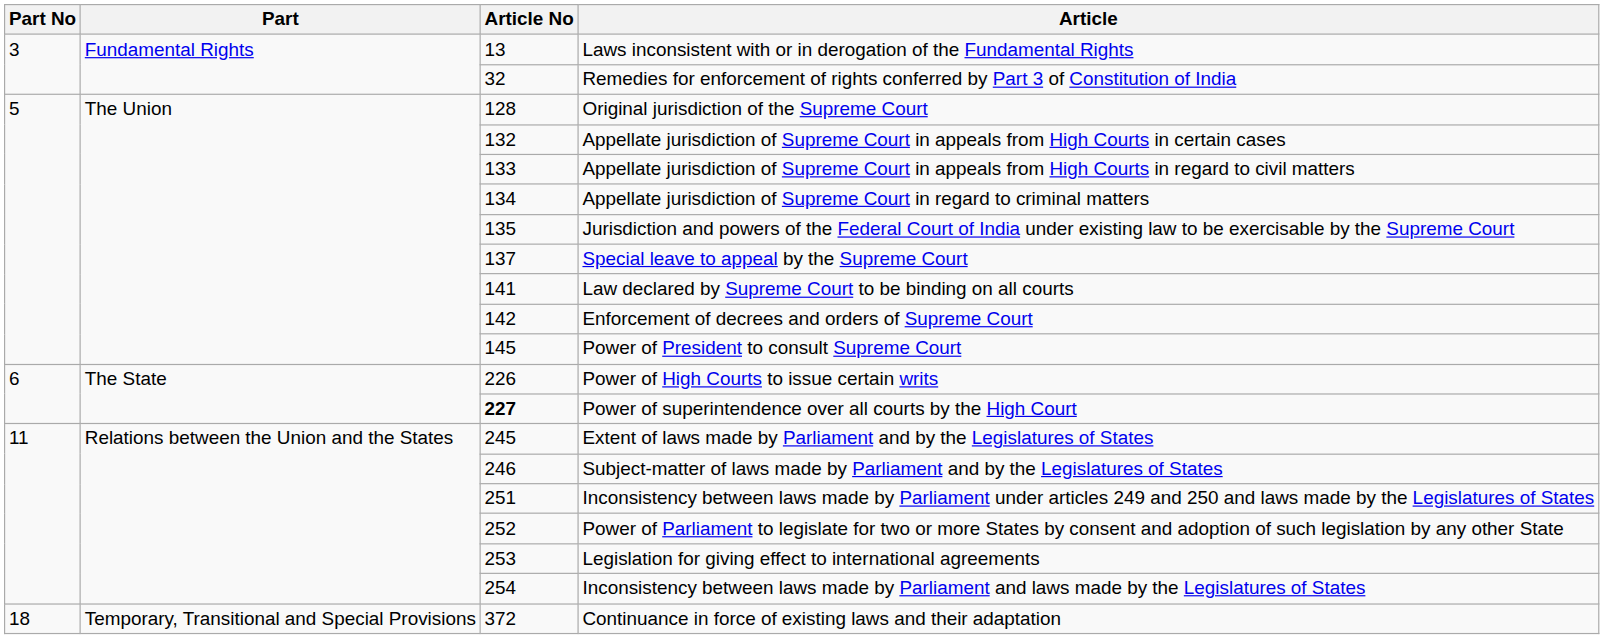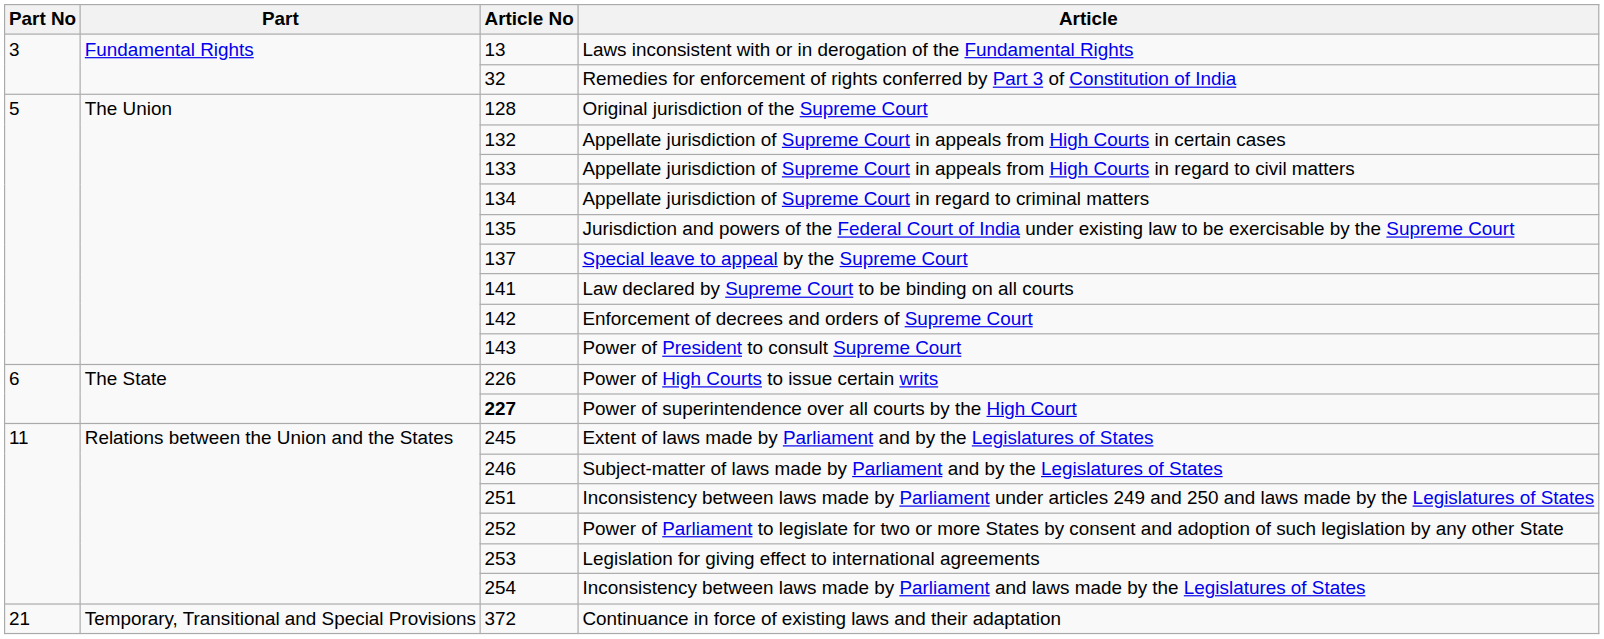 <table class="wikitable">
 <tr>
 <th>Part No</th>
 <th>Part</th>
 <th>Article No</th>
 <th>Article</th>
 </tr>
 <tr style="vertical-align: top;">
 <td rowspan="2">3</td>
 <td rowspan="2"><a href='#'>Fundamental Rights</a></td>
 <td>13</td>
 <td>Laws inconsistent with or in derogation of the <a href='#'>Fundamental Rights</a></td>
 </tr>
 <tr style="vertical-align: top;">
 <td>32</td>
 <td>Remedies for enforcement of rights conferred by <a href='#'>Part 3</a> of <a href='#'>Constitution of India</a></td>
 </tr>
 <tr style="vertical-align: top;">
 <td rowspan="9">5</td>
 <td rowspan="9">The Union</td>
 <td>128</td>
 <td>Original jurisdiction of the <a href='#'>Supreme Court</a></td>
 </tr>
 <tr style="vertical-align: top;">
 <td>132</td>
 <td>Appellate jurisdiction of <a href='#'>Supreme Court</a> in appeals from <a href='#'>High Courts</a> in certain cases</td>
 </tr>
 <tr style="vertical-align: top;">
 <td>133</td>
 <td>Appellate jurisdiction of <a href='#'>Supreme Court</a> in appeals from <a href='#'>High Courts</a> in regard to civil matters</td>
 </tr>
 <tr style="vertical-align: top;">
 <td>134</td>
 <td>Appellate jurisdiction of <a href='#'>Supreme Court</a> in regard to criminal matters</td>
 </tr>
 <tr style="vertical-align: top;">
 <td>135</td>
 <td>Jurisdiction and powers of the <a href='#'>Federal Court of India</a> under existing law to be exercisable by the <a href='#'>Supreme Court</a></td>
 </tr>
 <tr style="vertical-align: top;">
 <td>137</td>
 <td><a href='#'>Special leave to appeal</a> by the <a href='#'>Supreme Court</a></td>
 </tr>
 <tr>
 <td>141</td>
 <td>Law declared by <a href='#'>Supreme Court</a> to be binding on all courts</td>
 </tr>
 <tr style="vertical-align: top;">
 <td>142</td>
 <td>Enforcement of decrees and orders of <a href='#'>Supreme Court</a></td>
 </tr>
 <tr style="vertical-align: top;">
-<td>145</td>
+<td>143</td>
 <td>Power of <a href='#'>President</a> to consult <a href='#'>Supreme Court</a></td>
 </tr>
 <tr style="vertical-align: top;">
 <td rowspan="2">6</td>
 <td rowspan="2">The State</td>
 <td>226</td>
 <td>Power of <a href='#'>High Courts</a> to issue certain <a href='#'>writs</a></td>
 </tr>
 <tr style="vertical-align: top;">
 <td><strong>227</strong></td>
 <td>Power of superintendence over all courts by the <a href='#'>High Court</a></td>
 </tr>
 <tr style="vertical-align: top;">
 <td rowspan="6">11</td>
 <td rowspan="6">Relations between the Union and the States</td>
 <td>245</td>
 <td>Extent of laws made by <a href='#'>Parliament</a> and by the <a href='#'>Legislatures of States</a></td>
 </tr>
 <tr style="vertical-align: top;">
 <td>246</td>
 <td>Subject-matter of laws made by <a href='#'>Parliament</a> and by the <a href='#'>Legislatures of States</a></td>
 </tr>
 <tr style="vertical-align: top;">
 <td>251</td>
 <td>Inconsistency between laws made by <a href='#'>Parliament</a> under articles 249 and 250 and laws made by the <a href='#'>Legislatures of States</a></td>
 </tr>
 <tr style="vertical-align: top;">
 <td>252</td>
 <td>Power of <a href='#'>Parliament</a> to legislate for two or more States by consent and adoption of such legislation by any other State</td>
 </tr>
 <tr style="vertical-align: top;">
 <td>253</td>
 <td>Legislation for giving effect to international agreements</td>
 </tr>
 <tr style="vertical-align: top;">
 <td>254</td>
 <td>Inconsistency between laws made by <a href='#'>Parliament</a> and laws made by the <a href='#'>Legislatures of States</a></td>
 </tr>
 <tr style="vertical-align: top;">
-<td>18</td>
+<td>21</td>
 <td>Temporary, Transitional and Special Provisions</td>
 <td>372</td>
 <td>Continuance in force of existing laws and their adaptation</td>
 </tr>
 </table>
